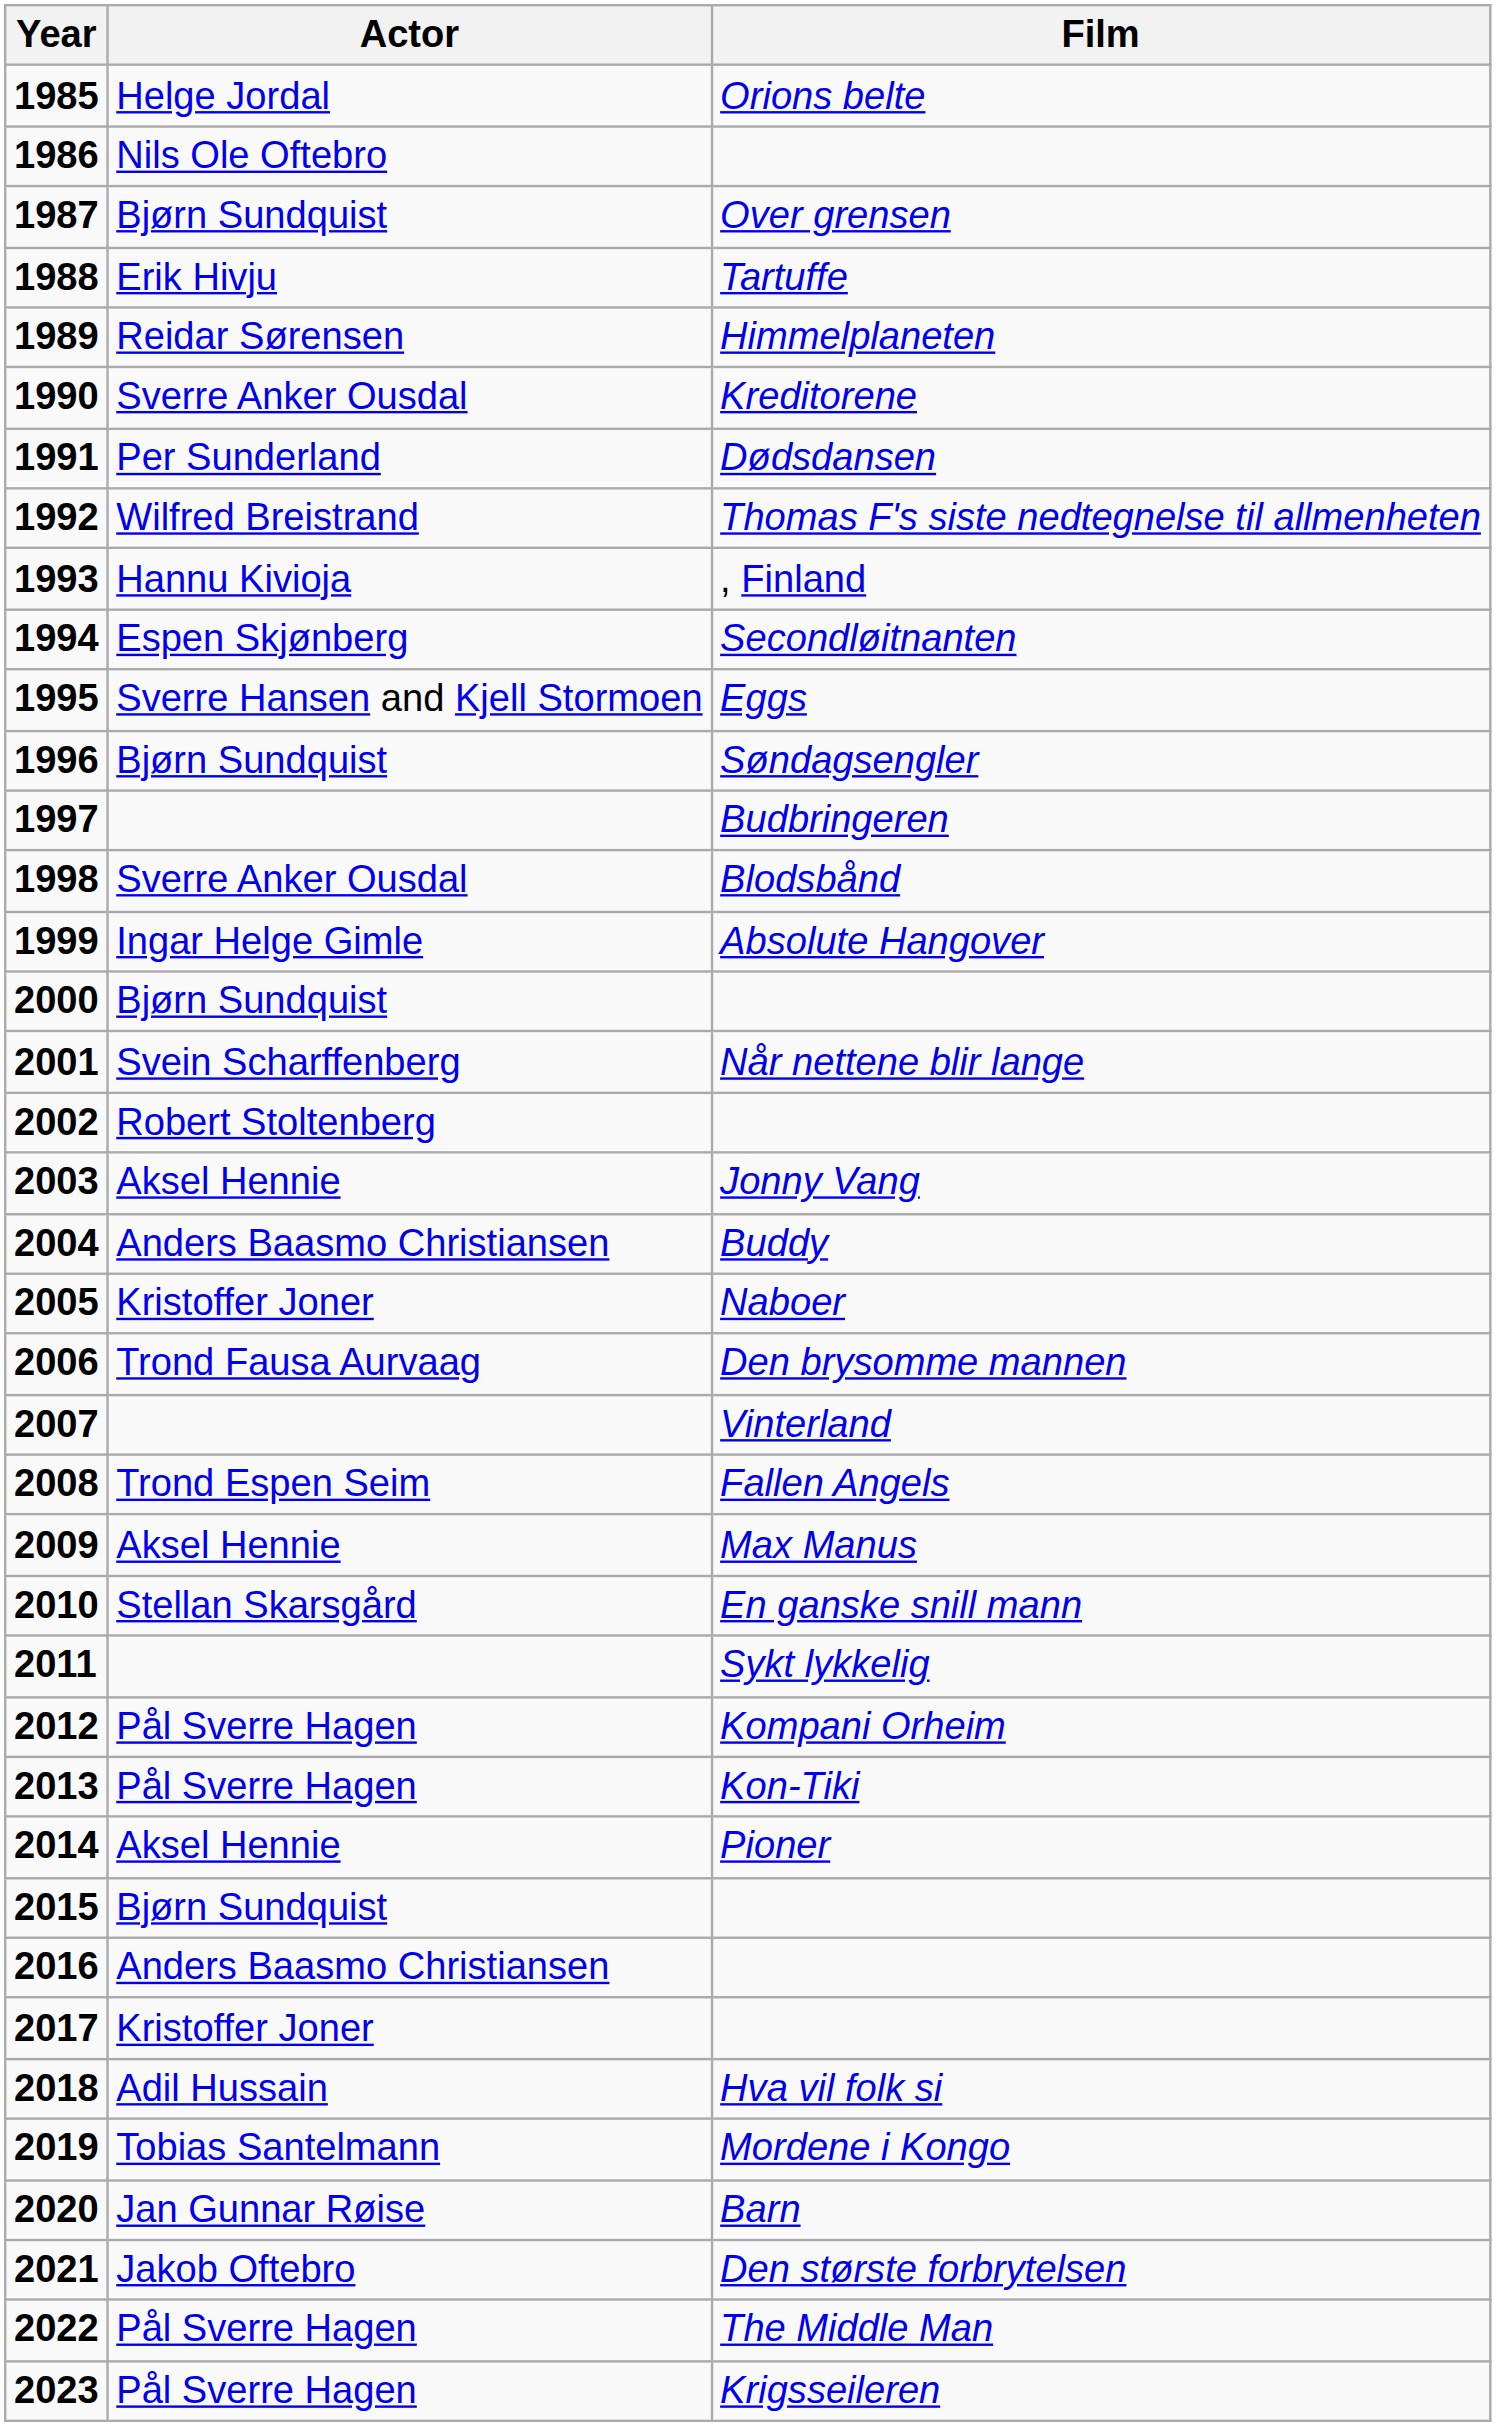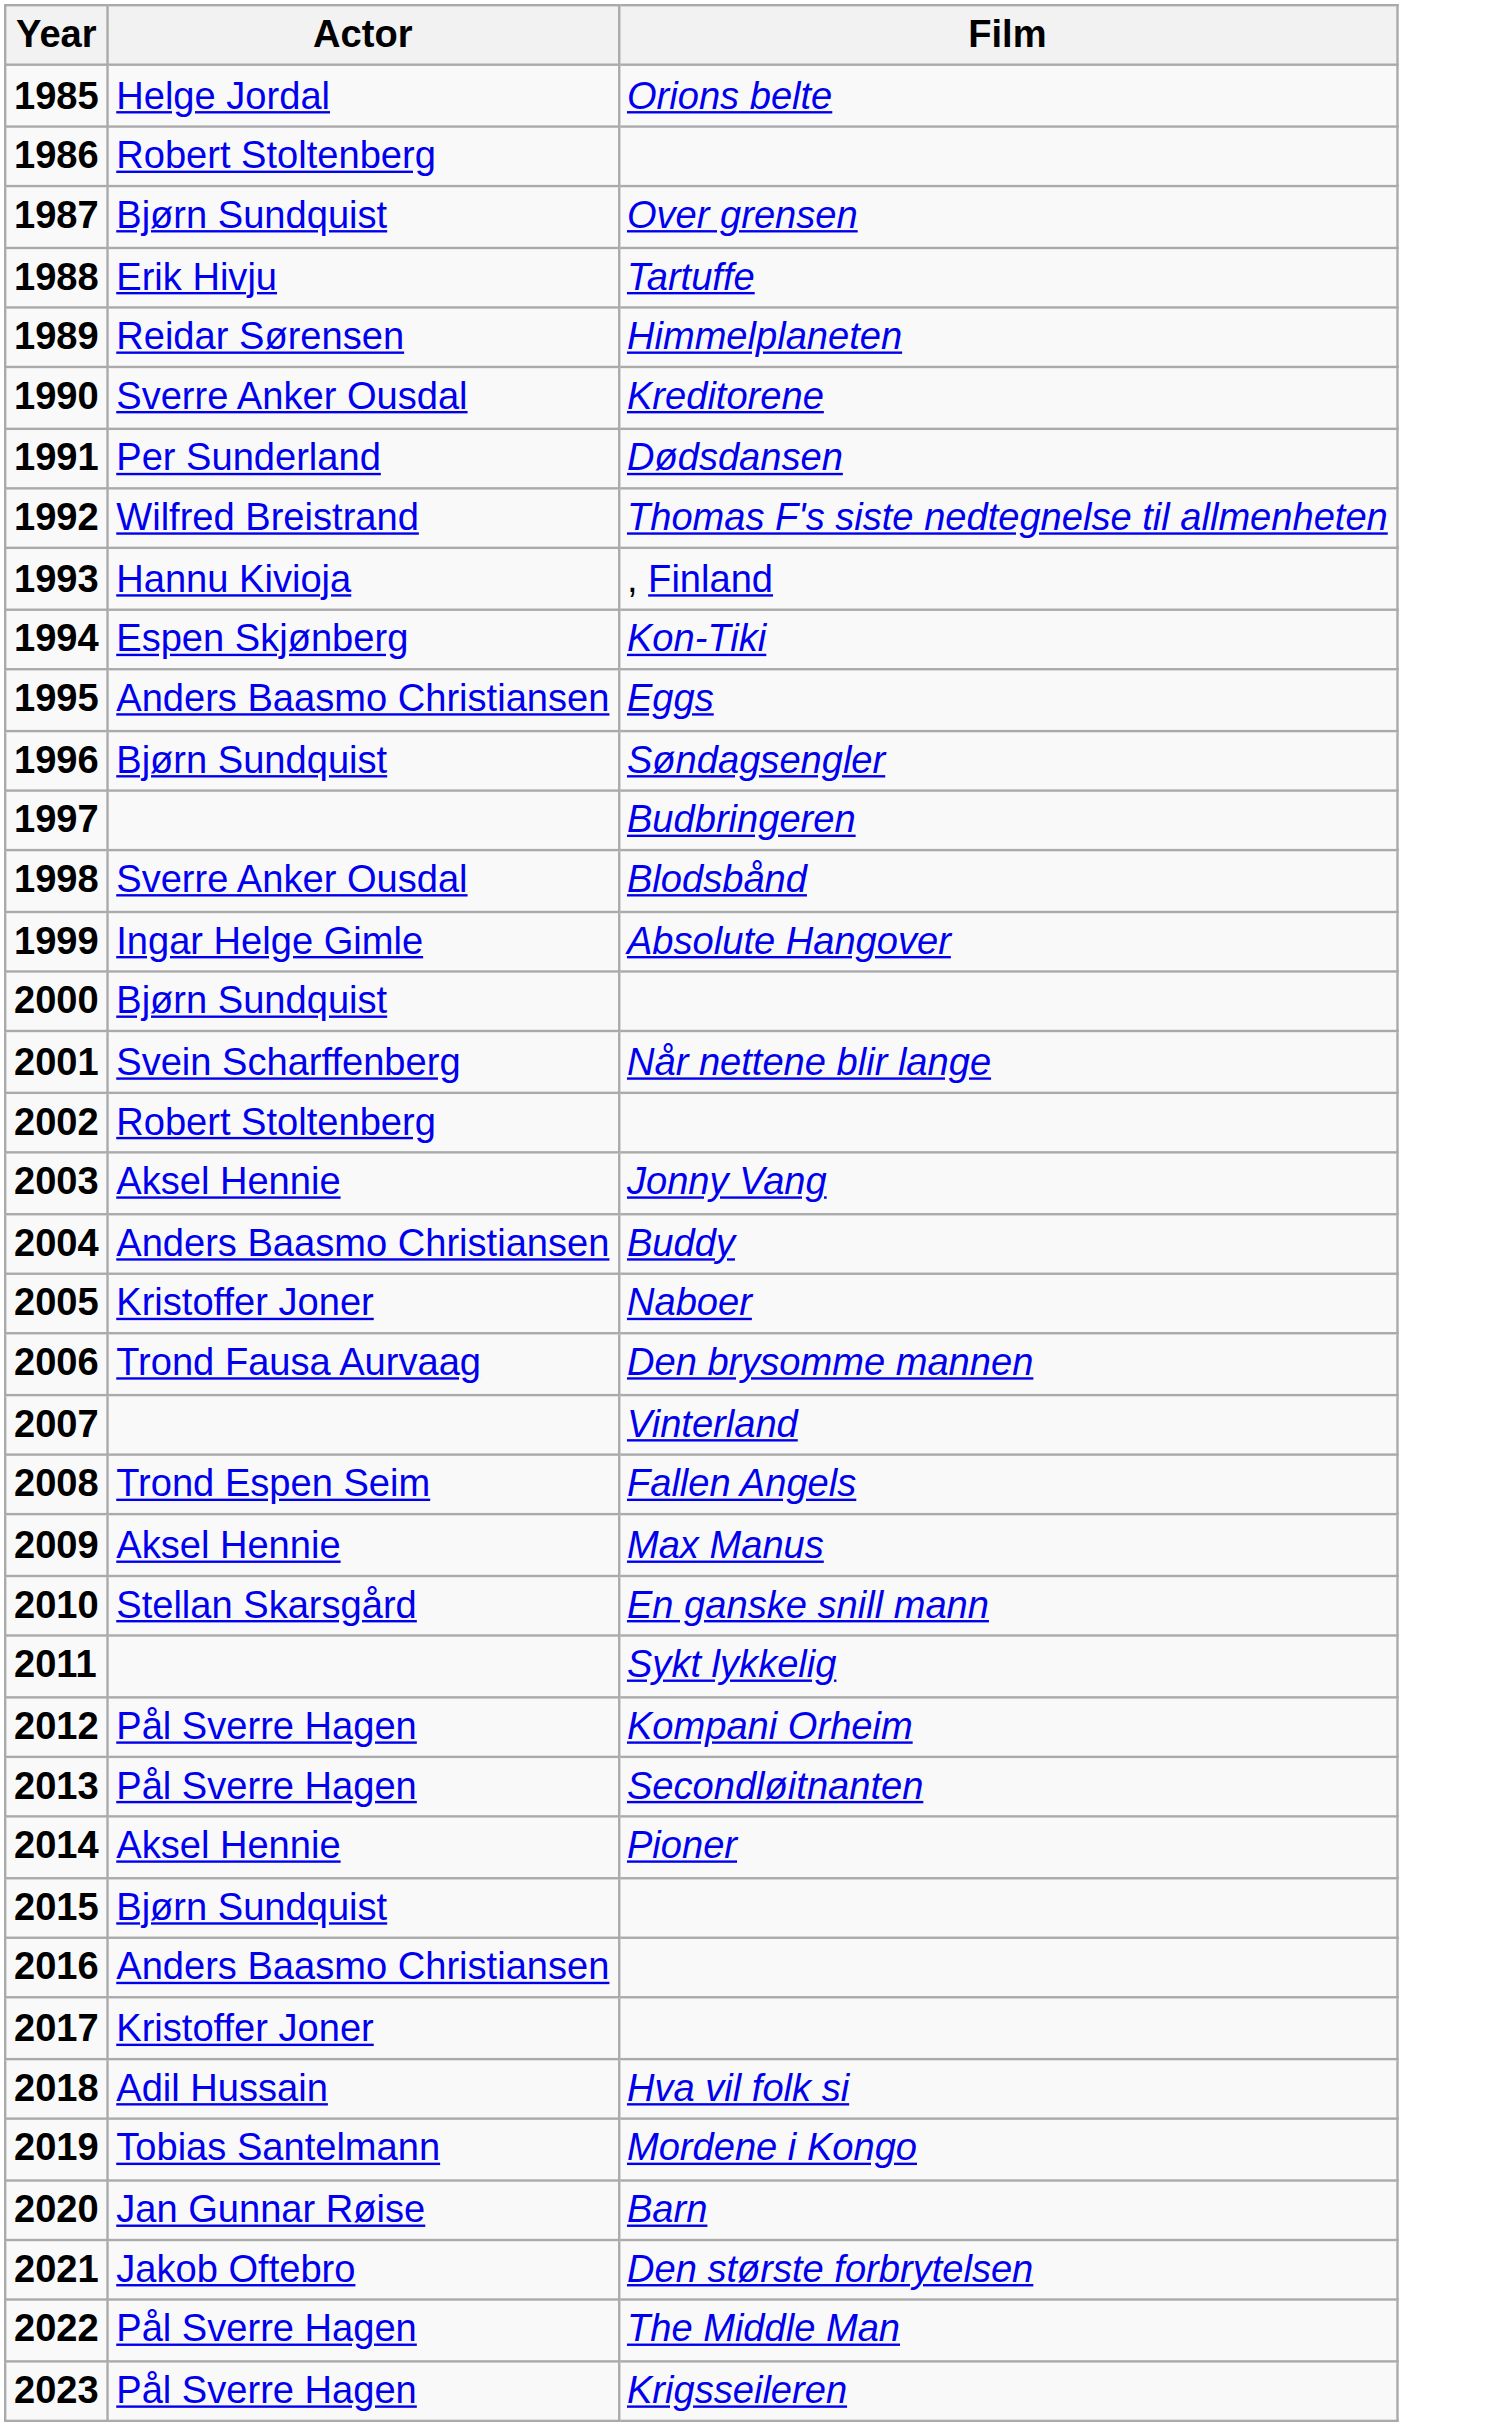 <table class="wikitable">
 <tr style="background:#EFEFEF">
 <th>Year</th>
 <th>Actor</th>
 <th>Film</th>
 </tr>
 <tr>
 <td><strong>1985</strong></td>
 <td><a href='#'>Helge Jordal</a></td>
 <td><em><a href='#'>Orions belte</a></em></td>
 </tr>
 <tr>
 <td><strong>1986</strong></td>
-<td><a href='#'>Nils Ole Oftebro</a></td>
+<td><a href='#'>Robert Stoltenberg</a></td>
 <td><em></em></td>
 </tr>
 <tr>
 <td><strong>1987</strong></td>
 <td><a href='#'>Bjørn Sundquist</a></td>
 <td><em><a href='#'>Over grensen</a></em></td>
 </tr>
 <tr>
 <td><strong>1988</strong></td>
 <td><a href='#'>Erik Hivju</a></td>
 <td><em><a href='#'>Tartuffe</a></em></td>
 </tr>
 <tr>
 <td><strong>1989</strong></td>
 <td><a href='#'>Reidar Sørensen</a></td>
 <td><em><a href='#'>Himmelplaneten</a></em></td>
 </tr>
 <tr>
 <td><strong>1990</strong></td>
 <td><a href='#'>Sverre Anker Ousdal</a></td>
 <td><em><a href='#'>Kreditorene</a></em></td>
 </tr>
 <tr>
 <td><strong>1991</strong></td>
 <td><a href='#'>Per Sunderland</a></td>
 <td><em><a href='#'>Dødsdansen</a></em></td>
 </tr>
 <tr>
 <td><strong>1992</strong></td>
 <td><a href='#'>Wilfred Breistrand</a></td>
 <td><em><a href='#'>Thomas F's siste nedtegnelse til allmenheten</a></em></td>
 </tr>
 <tr>
 <td><strong>1993</strong></td>
 <td><a href='#'>Hannu Kivioja</a></td>
 <td><em></em>, <a href='#'>Finland</a></td>
 </tr>
 <tr>
 <td><strong>1994</strong></td>
 <td><a href='#'>Espen Skjønberg</a></td>
-<td><em><a href='#'>Secondløitnanten</a></em></td>
+<td><em><a href='#'>Kon-Tiki</a></em></td>
 </tr>
 <tr>
 <td><strong>1995</strong></td>
-<td><a href='#'>Sverre Hansen</a> and <a href='#'>Kjell Stormoen</a></td>
+<td><a href='#'>Anders Baasmo Christiansen</a></td>
 <td><em><a href='#'>Eggs</a></em></td>
 </tr>
 <tr>
 <td><strong>1996</strong></td>
 <td><a href='#'>Bjørn Sundquist</a></td>
 <td><em><a href='#'>Søndagsengler</a></em></td>
 </tr>
 <tr>
 <td><strong>1997</strong></td>
 <td></td>
 <td><em><a href='#'>Budbringeren</a></em></td>
 </tr>
 <tr>
 <td><strong>1998</strong></td>
 <td><a href='#'>Sverre Anker Ousdal</a></td>
 <td><em><a href='#'>Blodsbånd</a></em></td>
 </tr>
 <tr>
 <td><strong>1999</strong></td>
 <td><a href='#'>Ingar Helge Gimle</a></td>
 <td><em><a href='#'>Absolute Hangover</a></em></td>
 </tr>
 <tr>
 <td><strong>2000</strong></td>
 <td><a href='#'>Bjørn Sundquist</a></td>
 <td><em></em></td>
 </tr>
 <tr>
 <td><strong>2001</strong></td>
 <td><a href='#'>Svein Scharffenberg</a></td>
 <td><em><a href='#'>Når nettene blir lange</a></em></td>
 </tr>
 <tr>
 <td><strong>2002</strong></td>
 <td><a href='#'>Robert Stoltenberg</a></td>
 <td><em></em></td>
 </tr>
 <tr>
 <td><strong>2003</strong></td>
 <td><a href='#'>Aksel Hennie</a></td>
 <td><em><a href='#'>Jonny Vang</a></em></td>
 </tr>
 <tr>
 <td><strong>2004</strong></td>
 <td><a href='#'>Anders Baasmo Christiansen</a></td>
 <td><em><a href='#'>Buddy</a></em></td>
 </tr>
 <tr>
 <td><strong>2005</strong></td>
 <td><a href='#'>Kristoffer Joner</a></td>
 <td><em><a href='#'>Naboer</a></em></td>
 </tr>
 <tr>
 <td><strong>2006</strong></td>
 <td><a href='#'>Trond Fausa Aurvaag</a></td>
 <td><em><a href='#'>Den brysomme mannen</a></em></td>
 </tr>
 <tr>
 <td><strong>2007</strong></td>
 <td></td>
 <td><em><a href='#'>Vinterland</a></em></td>
 </tr>
 <tr>
 <td><strong>2008</strong></td>
 <td><a href='#'>Trond Espen Seim</a></td>
 <td><em><a href='#'>Fallen Angels</a></em></td>
 </tr>
 <tr>
 <td><strong>2009</strong></td>
 <td><a href='#'>Aksel Hennie</a></td>
 <td><em><a href='#'>Max Manus</a></em></td>
 </tr>
 <tr>
 <td><strong>2010</strong></td>
 <td><a href='#'>Stellan Skarsgård</a></td>
 <td><em><a href='#'>En ganske snill mann</a></em></td>
 </tr>
 <tr>
 <td><strong>2011</strong></td>
 <td></td>
 <td><em><a href='#'>Sykt lykkelig</a></em></td>
 </tr>
 <tr>
 <td><strong>2012</strong></td>
 <td><a href='#'>Pål Sverre Hagen</a></td>
 <td><em><a href='#'>Kompani Orheim</a></em></td>
 </tr>
 <tr>
 <td><strong>2013</strong></td>
 <td><a href='#'>Pål Sverre Hagen</a></td>
-<td><em><a href='#'>Kon-Tiki</a></em></td>
+<td><em><a href='#'>Secondløitnanten</a></em></td>
 </tr>
 <tr>
 <td><strong>2014</strong></td>
 <td><a href='#'>Aksel Hennie</a></td>
 <td><em><a href='#'>Pioner</a></em></td>
 </tr>
 <tr>
 <td><strong>2015</strong></td>
 <td><a href='#'>Bjørn Sundquist</a></td>
 <td><em></em></td>
 </tr>
 <tr>
 <td><strong>2016</strong></td>
 <td><a href='#'>Anders Baasmo Christiansen</a></td>
 <td><em></em></td>
 </tr>
 <tr>
 <td><strong>2017</strong></td>
 <td><a href='#'>Kristoffer Joner</a></td>
 <td><em></em></td>
 </tr>
 <tr>
 <td><strong>2018</strong></td>
 <td><a href='#'>Adil Hussain</a></td>
 <td><em><a href='#'>Hva vil folk si</a></em></td>
 </tr>
 <tr>
 <td><strong>2019</strong></td>
 <td><a href='#'>Tobias Santelmann</a></td>
 <td><em><a href='#'>Mordene i Kongo</a></em></td>
 </tr>
 <tr>
 <td><strong>2020</strong></td>
 <td><a href='#'>Jan Gunnar Røise</a></td>
 <td><em><a href='#'>Barn</a></em></td>
 </tr>
 <tr>
 <td><strong>2021</strong></td>
 <td><a href='#'>Jakob Oftebro</a></td>
 <td><em><a href='#'>Den største forbrytelsen</a></em></td>
 </tr>
 <tr>
 <td><strong>2022</strong></td>
 <td><a href='#'>Pål Sverre Hagen</a></td>
 <td><em><a href='#'>The Middle Man</a></em></td>
 </tr>
 <tr>
 <td><strong>2023</strong></td>
 <td><a href='#'>Pål Sverre Hagen</a></td>
 <td><em><a href='#'>Krigsseileren</a></em></td>
 </tr>
 </table>
